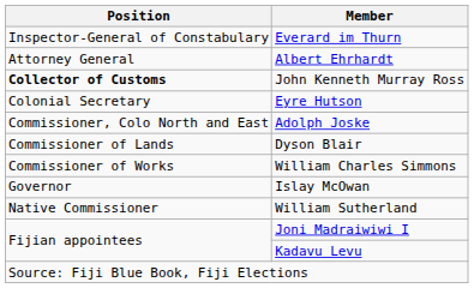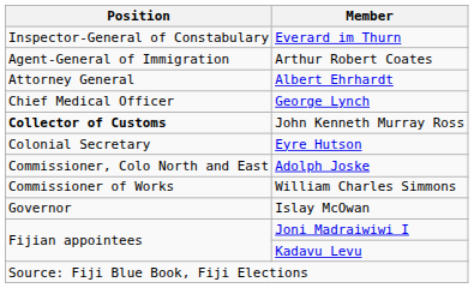 <table class=wikitable>
 <tr>
 <th>Position</th>
 <th>Member</th>
 </tr>
 <tr>
 <td>Inspector-General of Constabulary</td>
 <td><a href='#'>Everard im Thurn</a></td>
 </tr>
 <tr>
+<td>Agent-General of Immigration</td>
+<td>Arthur Robert Coates</td>
+</tr>
+<tr>
 <td>Attorney General</td>
 <td><a href='#'>Albert Ehrhardt</a></td>
+</tr>
+<tr>
+<td>Chief Medical Officer</td>
+<td><a href='#'>George Lynch</a></td>
 </tr>
 <tr>
 <td><strong>Collector of Customs</strong></td>
 <td>John Kenneth Murray Ross</td>
 </tr>
 <tr>
 <td>Colonial Secretary</td>
 <td><a href='#'>Eyre Hutson</a></td>
 </tr>
 <tr>
 <td>Commissioner, Colo North and East</td>
 <td><a href='#'>Adolph Joske</a></td>
 </tr>
 <tr>
-<td>Commissioner of Lands</td>
-<td>Dyson Blair</td>
-</tr>
-<tr>
 <td>Commissioner of Works</td>
 <td>William Charles Simmons</td>
 </tr>
 <tr>
 <td>Governor</td>
 <td>Islay McOwan</td>
-</tr>
-<tr>
-<td>Native Commissioner</td>
-<td>William Sutherland</td>
 </tr>
 <tr>
 <td rowspan=2>Fijian appointees</td>
 <td><a href='#'>Joni Madraiwiwi I</a></td>
 </tr>
 <tr>
 <td><a href='#'>Kadavu Levu</a></td>
 </tr>
 <tr>
 <td colspan=2>Source: Fiji Blue Book, Fiji Elections</td>
 </tr>
 </table>
